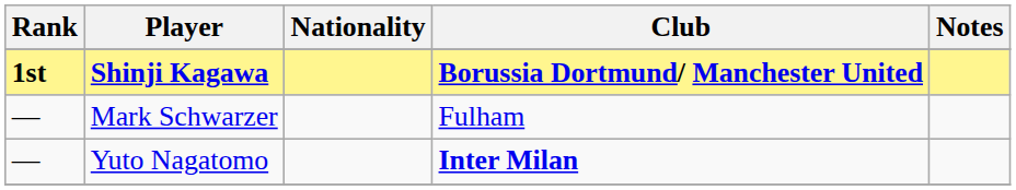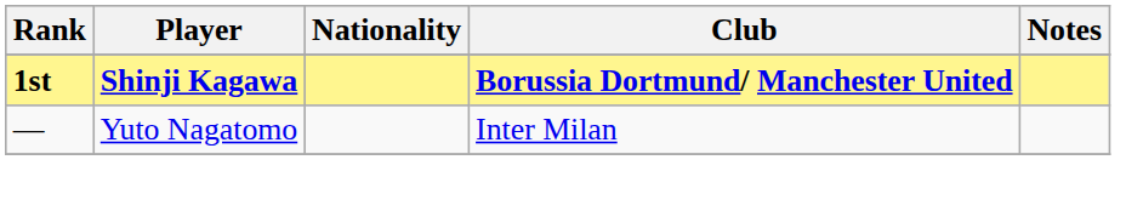 <table class="wikitable">
 <tr>
 <th>Rank</th>
 <th>Player</th>
 <th>Nationality</th>
 <th>Club</th>
 <th>Notes</th>
 </tr>
 <tr>
 </tr>
 <tr bgcolor="#FFF68F">
 <td><strong>1st</strong></td>
 <td><strong><a href='#'>Shinji Kagawa</a></strong></td>
 <td><strong></strong></td>
 <td><strong> <a href='#'>Borussia Dortmund</a>/  <a href='#'>Manchester United</a> </strong></td>
 <td></td>
 </tr>
 <tr>
 <td>—</td>
-<td><a href='#'>Mark Schwarzer</a></td>
-<td></td>
-<td> <a href='#'>Fulham</a></td>
-<td></td>
-</tr>
-<tr>
-<td>—</td>
 <td><a href='#'>Yuto Nagatomo</a></td>
 <td></td>
-<td><strong> <a href='#'>Inter Milan</a></strong></td>
+<td> <a href='#'>Inter Milan</a></td>
 <td></td>
 </tr>
 <tr>
 </tr>
 </table>
